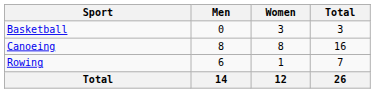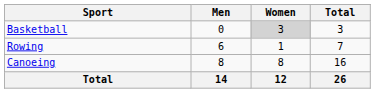 <table class="wikitable" style="text-align:center; font-size:85%;">
 <tr>
 <th width=200>Sport</th>
 <th width=60>Men</th>
 <th width=60>Women</th>
 <th width=60>Total</th>
 </tr>
 <tr>
 <td align=left><a href='#'>Basketball</a></td>
 <td>0</td>
+<td style="background: lightgrey;">3</td>
 <td>3</td>
-<td>3</td>
+</tr>
+<tr>
+<td align=left><a href='#'>Rowing</a></td>
+<td>6</td>
+<td>1</td>
+<td>7</td>
 </tr>
 <tr>
 <td align=left><a href='#'>Canoeing</a></td>
 <td>8</td>
 <td>8</td>
 <td>16</td>
 </tr>
 <tr>
-<td align=left><a href='#'>Rowing</a></td>
-<td>6</td>
-<td>1</td>
-<td>7</td>
-</tr>
-<tr>
 <th>Total</th>
 <th>14</th>
 <th>12</th>
 <th>26</th>
 </tr>
 </table>
